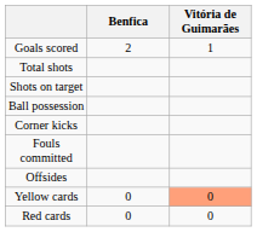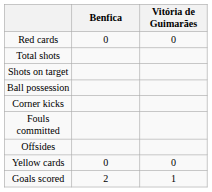 <table class="wikitable" style="text-align:center">
 <tr>
 <th width="100"></th>
 <th width="100">Benfica</th>
 <th width="100">Vitória de Guimarães</th>
 </tr>
 <tr>
-<td>Goals scored</td>
-<td>2</td>
-<td>1</td>
+<td>Red cards</td>
+<td>0</td>
+<td>0</td>
 </tr>
 <tr>
 <td>Total shots</td>
 <td></td>
 <td></td>
 </tr>
 <tr>
 <td>Shots on target</td>
 <td></td>
 <td></td>
 </tr>
 <tr>
 <td>Ball possession</td>
 <td></td>
 <td></td>
 </tr>
 <tr>
 <td>Corner kicks</td>
 <td></td>
 <td></td>
 </tr>
 <tr>
 <td>Fouls committed</td>
 <td></td>
 <td></td>
 </tr>
 <tr>
 <td>Offsides</td>
 <td></td>
 <td></td>
 </tr>
 <tr>
 <td>Yellow cards</td>
 <td>0</td>
-<td style="background: lightsalmon;">0</td>
+<td>0</td>
 </tr>
 <tr>
-<td>Red cards</td>
-<td>0</td>
-<td>0</td>
+<td>Goals scored</td>
+<td>2</td>
+<td>1</td>
 </tr>
 </table>
